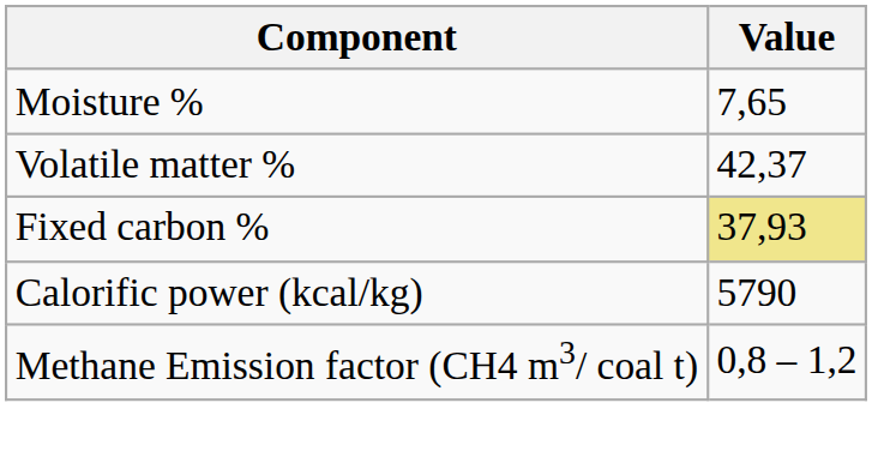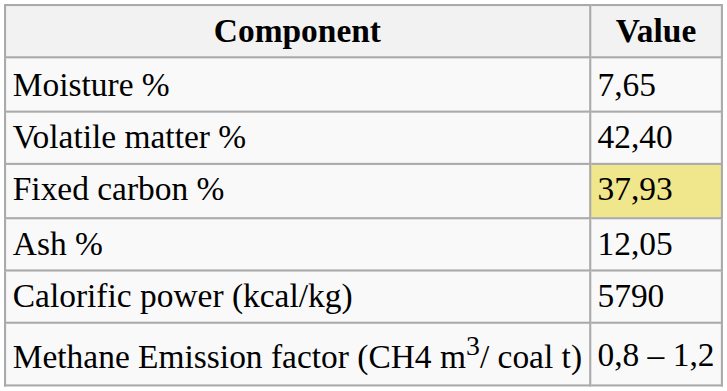 <table class="wikitable">
 <tr>
 <th>Component</th>
 <th>Value</th>
 </tr>
 <tr>
 <td>Moisture %</td>
 <td>7,65</td>
 </tr>
 <tr>
 <td>Volatile matter %</td>
-<td>42,37</td>
+<td>42,40</td>
 </tr>
 <tr>
 <td>Fixed carbon %</td>
 <td style="background: khaki;">37,93</td>
+</tr>
+<tr>
+<td>Ash %</td>
+<td>12,05</td>
 </tr>
 <tr>
 <td>Calorific power (kcal/kg)</td>
 <td>5790</td>
 </tr>
 <tr>
 <td>Methane Emission factor (CH4 m<sup>3</sup>/ coal t)</td>
 <td>0,8 – 1,2</td>
 </tr>
 </table>
